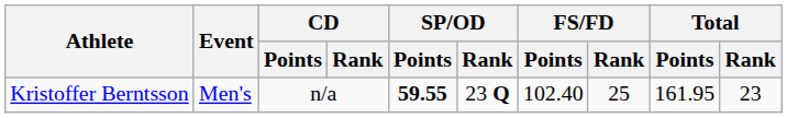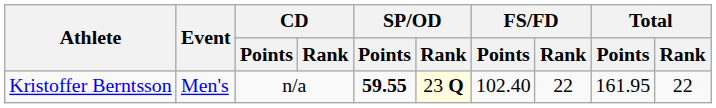 <table class="wikitable" style="font-size:90%">
 <tr>
 <th rowspan="2">Athlete</th>
 <th rowspan="2">Event</th>
 <th colspan="2">CD</th>
 <th colspan="2">SP/OD</th>
 <th colspan="2">FS/FD</th>
 <th colspan="2">Total</th>
 </tr>
 <tr>
 <th>Points</th>
 <th>Rank</th>
 <th>Points</th>
 <th>Rank</th>
 <th>Points</th>
 <th>Rank</th>
 <th>Points</th>
 <th>Rank</th>
 </tr>
 <tr>
 <td><a href='#'>Kristoffer Berntsson</a></td>
 <td><a href='#'>Men's</a></td>
 <td colspan=2 align="center">n/a</td>
 <td align="center"><strong>59.55</strong></td>
-<td align="center">23 <strong>Q</strong></td>
+<td align="center" style="background: lightyellow;">23 <strong>Q</strong></td>
 <td align="center">102.40</td>
-<td align="center">25</td>
+<td align="center">22</td>
 <td align="center">161.95</td>
-<td align="center">23</td>
+<td align="center">22</td>
 </tr>
 </table>
